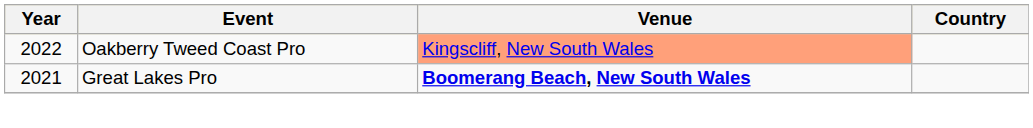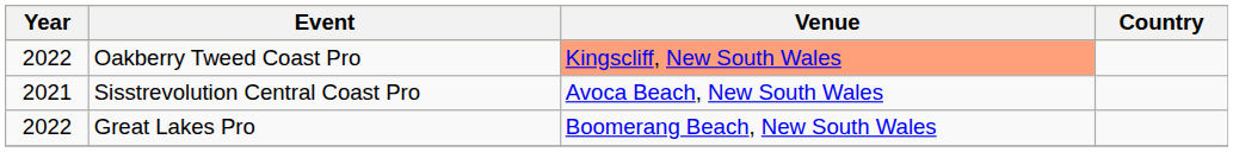 <table class="wikitable" style="width: 100%;">
 <tr bgcolor="#bdb76b">
 <th>Year</th>
 <th>Event</th>
 <th>Venue</th>
 <th>Country</th>
 </tr>
 <tr>
 <td style=text-align:center>2022</td>
 <td>Oakberry Tweed Coast Pro</td>
 <td style="background: lightsalmon;"><a href='#'>Kingscliff</a>, <a href='#'>New South Wales</a></td>
 <td></td>
 </tr>
 <tr>
 <td style=text-align:center>2021</td>
+<td>Sisstrevolution Central Coast Pro</td>
+<td><a href='#'>Avoca Beach</a>, <a href='#'>New South Wales</a></td>
+<td></td>
+</tr>
+<tr>
+<td style=text-align:center>2022</td>
 <td>Great Lakes Pro</td>
-<td><strong><a href='#'>Boomerang Beach</a>, <a href='#'>New South Wales</a></strong></td>
+<td><a href='#'>Boomerang Beach</a>, <a href='#'>New South Wales</a></td>
 <td></td>
 </tr>
 <tr>
 </tr>
 </table>
